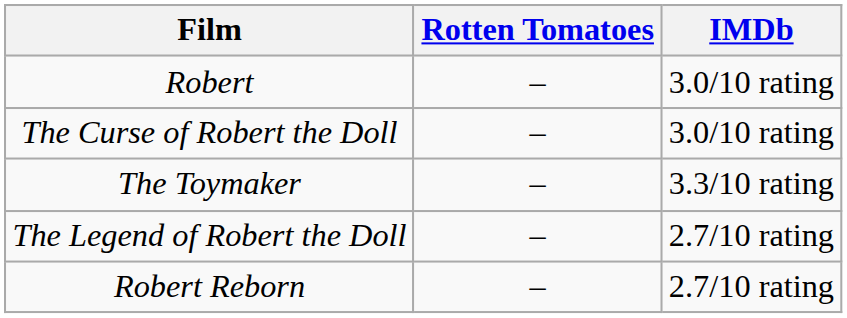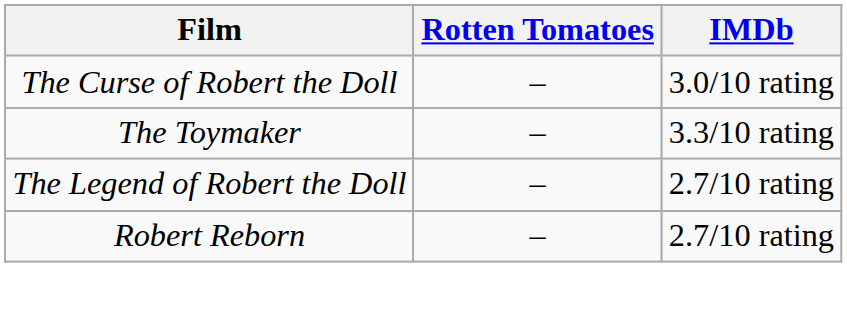 <table class="wikitable plainrowheaders" style="text-align:center">
 <tr>
 <th>Film</th>
 <th><a href='#'>Rotten Tomatoes</a></th>
 <th><a href='#'>IMDb</a></th>
-</tr>
-<tr>
-<td style="text-align:middle"><em>Robert</em></td>
-<td>–</td>
-<td>3.0/10 rating</td>
 </tr>
 <tr>
 <td><em>The Curse of Robert the Doll</em></td>
 <td>–</td>
 <td>3.0/10 rating</td>
 </tr>
 <tr>
 <td style="text-align:middle"><em>The Toymaker</em></td>
 <td>–</td>
 <td>3.3/10 rating</td>
 </tr>
 <tr>
 <td><em>The Legend of Robert the Doll</em></td>
 <td>–</td>
 <td>2.7/10 rating</td>
 </tr>
 <tr>
 <td><em>Robert Reborn</em></td>
 <td>–</td>
 <td>2.7/10 rating</td>
 </tr>
 </table>
